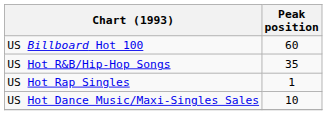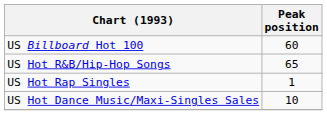 <table class="wikitable">
 <tr>
 <th>Chart (1993)</th>
 <th>Peak<br> position</th>
 </tr>
 <tr>
 <td>US <a href='#'><em>Billboard</em> Hot 100</a></td>
 <td align="center">60</td>
 </tr>
 <tr>
 <td>US <a href='#'>Hot R&B/Hip-Hop Songs</a></td>
-<td align="center">35</td>
+<td align="center">65</td>
 </tr>
 <tr>
 <td>US <a href='#'>Hot Rap Singles</a></td>
 <td align="center">1</td>
 </tr>
 <tr>
 <td>US <a href='#'>Hot Dance Music/Maxi-Singles Sales</a></td>
 <td align="center">10</td>
 </tr>
 <tr>
 </tr>
 </table>
